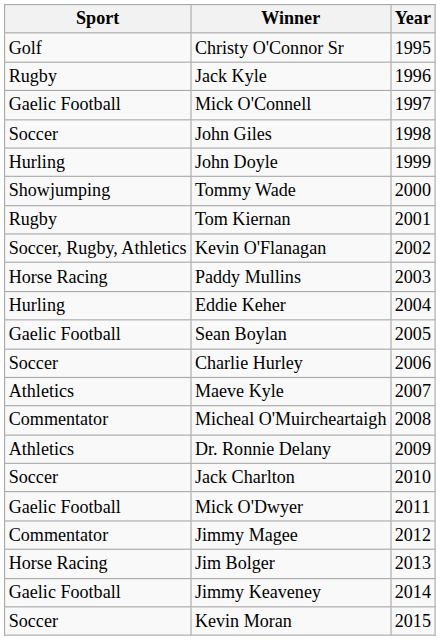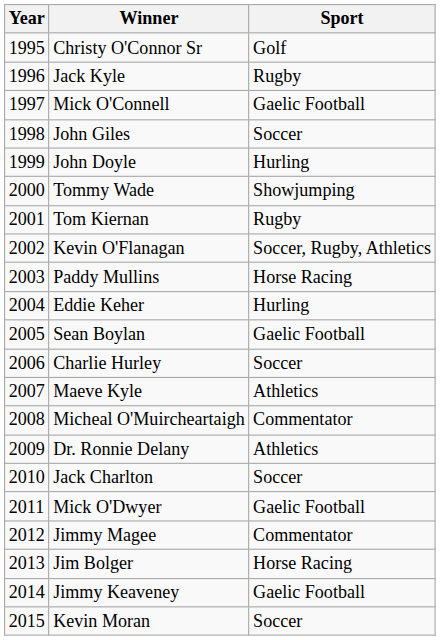 <table class="wikitable">
 <tr>
+<th>Year</th>
+<th>Winner</th>
 <th>Sport</th>
-<th>Winner</th>
-<th>Year</th>
 </tr>
 <tr>
+<td>1995</td>
+<td>Christy O'Connor Sr</td>
 <td>Golf</td>
-<td>Christy O'Connor Sr</td>
-<td>1995</td>
 </tr>
 <tr>
+<td>1996</td>
+<td>Jack Kyle</td>
 <td>Rugby</td>
-<td>Jack Kyle</td>
-<td>1996</td>
 </tr>
 <tr>
+<td>1997</td>
+<td>Mick O'Connell</td>
 <td>Gaelic Football</td>
-<td>Mick O'Connell</td>
-<td>1997</td>
 </tr>
 <tr>
+<td>1998</td>
+<td>John Giles</td>
 <td>Soccer</td>
-<td>John Giles</td>
-<td>1998</td>
 </tr>
 <tr>
+<td>1999</td>
+<td>John Doyle</td>
 <td>Hurling</td>
-<td>John Doyle</td>
-<td>1999</td>
 </tr>
 <tr>
+<td>2000</td>
+<td>Tommy Wade</td>
 <td>Showjumping</td>
-<td>Tommy Wade</td>
-<td>2000</td>
 </tr>
 <tr>
+<td>2001</td>
+<td>Tom Kiernan</td>
 <td>Rugby</td>
-<td>Tom Kiernan</td>
-<td>2001</td>
 </tr>
 <tr>
+<td>2002</td>
+<td>Kevin O'Flanagan</td>
 <td>Soccer, Rugby, Athletics</td>
-<td>Kevin O'Flanagan</td>
-<td>2002</td>
 </tr>
 <tr>
+<td>2003</td>
+<td>Paddy Mullins</td>
 <td>Horse Racing</td>
-<td>Paddy Mullins</td>
-<td>2003</td>
 </tr>
 <tr>
+<td>2004</td>
+<td>Eddie Keher</td>
 <td>Hurling</td>
-<td>Eddie Keher</td>
-<td>2004</td>
 </tr>
 <tr>
+<td>2005</td>
+<td>Sean Boylan</td>
 <td>Gaelic Football</td>
-<td>Sean Boylan</td>
-<td>2005</td>
 </tr>
 <tr>
+<td>2006</td>
+<td>Charlie Hurley</td>
 <td>Soccer</td>
-<td>Charlie Hurley</td>
-<td>2006</td>
 </tr>
 <tr>
+<td>2007</td>
+<td>Maeve Kyle</td>
 <td>Athletics</td>
-<td>Maeve Kyle</td>
-<td>2007</td>
 </tr>
 <tr>
+<td>2008</td>
+<td>Micheal O'Muircheartaigh</td>
 <td>Commentator</td>
-<td>Micheal O'Muircheartaigh</td>
-<td>2008</td>
 </tr>
 <tr>
+<td>2009</td>
+<td>Dr. Ronnie Delany</td>
 <td>Athletics</td>
-<td>Dr. Ronnie Delany</td>
-<td>2009</td>
 </tr>
 <tr>
+<td>2010</td>
+<td>Jack Charlton</td>
 <td>Soccer</td>
-<td>Jack Charlton</td>
-<td>2010</td>
 </tr>
 <tr>
+<td>2011</td>
+<td>Mick O'Dwyer</td>
 <td>Gaelic Football</td>
-<td>Mick O'Dwyer</td>
-<td>2011</td>
 </tr>
 <tr>
+<td>2012</td>
+<td>Jimmy Magee</td>
 <td>Commentator</td>
-<td>Jimmy Magee</td>
-<td>2012</td>
 </tr>
 <tr>
+<td>2013</td>
+<td>Jim Bolger</td>
 <td>Horse Racing</td>
-<td>Jim Bolger</td>
-<td>2013</td>
 </tr>
 <tr>
+<td>2014</td>
+<td>Jimmy Keaveney</td>
 <td>Gaelic Football</td>
-<td>Jimmy Keaveney</td>
-<td>2014</td>
 </tr>
 <tr>
+<td>2015</td>
+<td>Kevin Moran</td>
 <td>Soccer</td>
-<td>Kevin Moran</td>
-<td>2015</td>
 </tr>
 </table>
